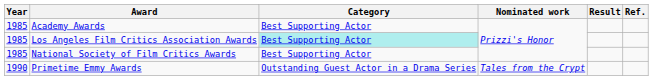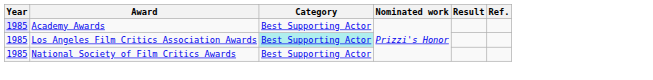 <table class="wikitable plainrowheaders">
 <tr>
 <th>Year</th>
 <th>Award</th>
 <th>Category</th>
 <th>Nominated work</th>
 <th>Result</th>
 <th>Ref.</th>
 </tr>
 <tr>
-<td><a href='#'>1985</a></td>
+<td style="background: lavender;"><a href='#'>1985</a></td>
 <td><a href='#'>Academy Awards</a></td>
 <td><a href='#'>Best Supporting Actor</a></td>
 <td rowspan="3"><em><a href='#'>Prizzi's Honor</a></em></td>
 <td></td>
 <td align="center"></td>
 </tr>
 <tr>
 <td><a href='#'>1985</a></td>
 <td><a href='#'>Los Angeles Film Critics Association Awards</a></td>
 <td style="background: paleturquoise;"><a href='#'>Best Supporting Actor</a></td>
 <td></td>
 <td align="center"></td>
 </tr>
 <tr>
 <td><a href='#'>1985</a></td>
 <td><a href='#'>National Society of Film Critics Awards</a></td>
 <td><a href='#'>Best Supporting Actor</a></td>
 <td></td>
 <td align="center"></td>
 </tr>
-<tr>
-<td><a href='#'>1990</a></td>
-<td><a href='#'>Primetime Emmy Awards</a></td>
-<td><a href='#'>Outstanding Guest Actor in a Drama Series</a></td>
-<td><em><a href='#'>Tales from the Crypt</a></em> </td>
-<td></td>
-<td align="center"></td>
-</tr>
 </table>
